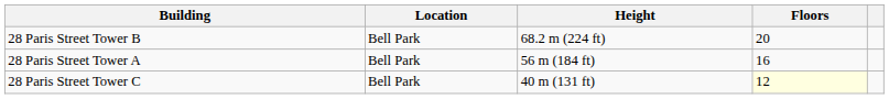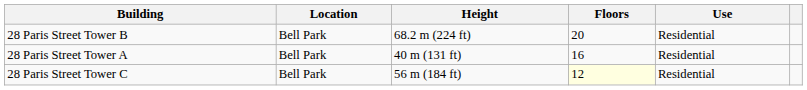 <table class="wikitable sortable" style="width:80%;">
 <tr>
 <th>Building</th>
 <th>Location</th>
 <th>Height</th>
 <th>Floors</th>
+<th>Use</th>
 <th class="unsortable"></th>
 </tr>
 <tr>
 <td>28 Paris Street Tower B</td>
 <td>Bell Park</td>
 <td>68.2 m (224 ft)</td>
 <td>20</td>
+<td>Residential</td>
 <td></td>
 </tr>
 <tr>
 <td>28 Paris Street Tower A</td>
 <td>Bell Park</td>
-<td>56 m (184 ft)</td>
+<td>40 m (131 ft)</td>
 <td>16</td>
+<td>Residential</td>
 <td></td>
 </tr>
 <tr>
 <td>28 Paris Street Tower C</td>
 <td>Bell Park</td>
-<td>40 m (131 ft)</td>
+<td>56 m (184 ft)</td>
 <td style="background: lightyellow;">12</td>
+<td>Residential</td>
 <td></td>
 </tr>
 </table>
